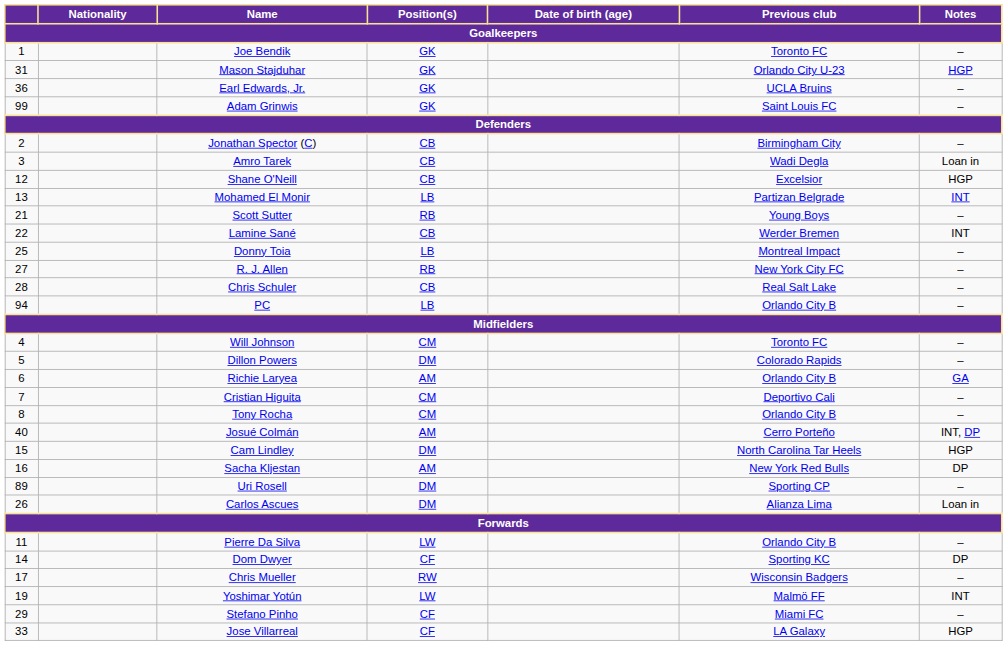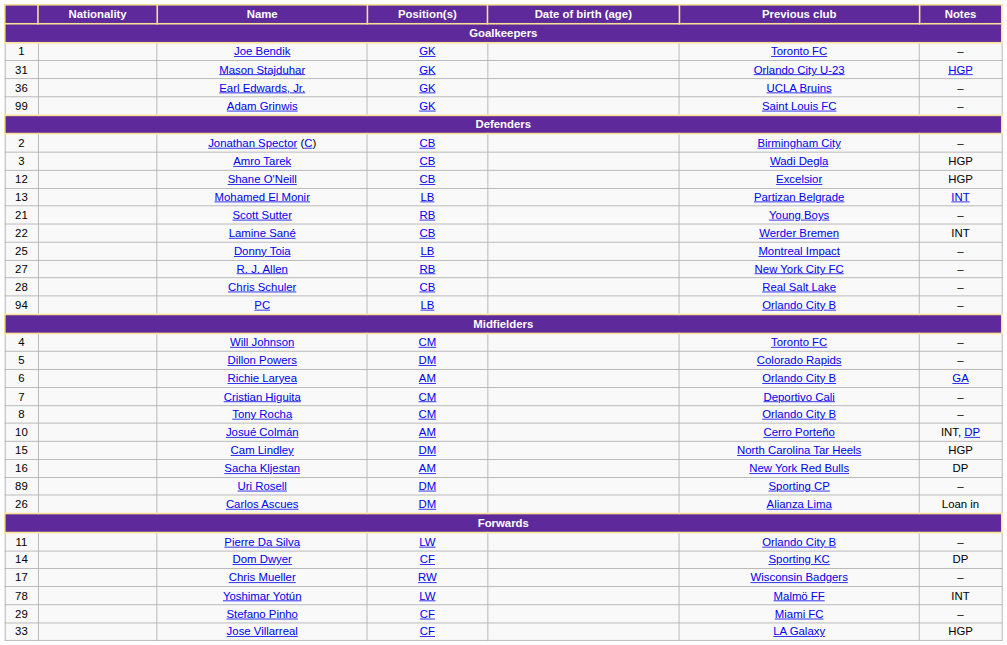 <table class="wikitable" style="text-align:center; font-size:90%; width:100%;">
 <tr>
 <th style="background:#5E299A; color:white; border:2px solid #F8E196; text-align:center;"></th>
 <th style="background:#5E299A; color:white; border:2px solid #F8E196; text-align:center;">Nationality</th>
 <th style="background:#5E299A; color:white; border:2px solid #F8E196; text-align:center;">Name</th>
 <th style="background:#5E299A; color:white; border:2px solid #F8E196; text-align:center;">Position(s)</th>
 <th style="background:#5E299A; color:white; border:2px solid #F8E196; text-align:center;">Date of birth (age)</th>
 <th style="background:#5E299A; color:white; border:2px solid #F8E196; text-align:center;">Previous club</th>
 <th style="background:#5E299A; color:white; border:2px solid #F8E196; text-align:center;">Notes</th>
 </tr>
 <tr>
 <th colspan="7" style="text-align:center; background:#5E299A; color:white; border:2px solid #F8E196;">Goalkeepers</th>
 </tr>
 <tr>
 <td>1</td>
 <td></td>
 <td><a href='#'>Joe Bendik</a></td>
 <td><a href='#'>GK</a></td>
 <td></td>
 <td> <a href='#'>Toronto FC</a></td>
 <td>–</td>
 </tr>
 <tr>
 <td>31</td>
 <td></td>
 <td><a href='#'>Mason Stajduhar</a></td>
 <td><a href='#'>GK</a></td>
 <td></td>
 <td> <a href='#'>Orlando City U-23</a></td>
 <td><a href='#'>HGP</a></td>
 </tr>
 <tr>
 <td>36</td>
 <td></td>
 <td><a href='#'>Earl Edwards, Jr.</a></td>
 <td><a href='#'>GK</a></td>
 <td></td>
 <td> <a href='#'>UCLA Bruins</a></td>
 <td>–</td>
 </tr>
 <tr>
 <td>99</td>
 <td></td>
 <td><a href='#'>Adam Grinwis</a></td>
 <td><a href='#'>GK</a></td>
 <td></td>
 <td> <a href='#'>Saint Louis FC</a></td>
 <td>–</td>
 </tr>
 <tr>
 <th colspan="7" style="text-align:center; background:#5E299A; color:white; border:2px solid #F8E196;">Defenders</th>
 </tr>
 <tr>
 <td>2</td>
 <td></td>
 <td><a href='#'>Jonathan Spector</a> (<a href='#'>C</a>)</td>
 <td><a href='#'>CB</a></td>
 <td></td>
 <td> <a href='#'>Birmingham City</a></td>
 <td>–</td>
 </tr>
 <tr>
 <td>3</td>
 <td></td>
 <td><a href='#'>Amro Tarek</a></td>
 <td><a href='#'>CB</a></td>
 <td></td>
 <td> <a href='#'>Wadi Degla</a></td>
-<td>Loan in</td>
+<td>HGP</td>
 </tr>
 <tr>
 <td>12</td>
 <td></td>
 <td><a href='#'>Shane O'Neill</a></td>
 <td><a href='#'>CB</a></td>
 <td></td>
 <td> <a href='#'>Excelsior</a></td>
 <td>HGP</td>
 </tr>
 <tr>
 <td>13</td>
 <td></td>
 <td><a href='#'>Mohamed El Monir</a></td>
 <td><a href='#'>LB</a></td>
 <td></td>
 <td> <a href='#'>Partizan Belgrade</a></td>
 <td><a href='#'>INT</a></td>
 </tr>
 <tr>
 <td>21</td>
 <td></td>
 <td><a href='#'>Scott Sutter</a></td>
 <td><a href='#'>RB</a></td>
 <td></td>
 <td> <a href='#'>Young Boys</a></td>
 <td>–</td>
 </tr>
 <tr>
 <td>22</td>
 <td></td>
 <td><a href='#'>Lamine Sané</a></td>
 <td><a href='#'>CB</a></td>
 <td></td>
 <td> <a href='#'>Werder Bremen</a></td>
 <td>INT</td>
 </tr>
 <tr>
 <td>25</td>
 <td></td>
 <td><a href='#'>Donny Toia</a></td>
 <td><a href='#'>LB</a></td>
 <td></td>
 <td> <a href='#'>Montreal Impact</a></td>
 <td>–</td>
 </tr>
 <tr>
 <td>27</td>
 <td></td>
 <td><a href='#'>R. J. Allen</a></td>
 <td><a href='#'>RB</a></td>
 <td></td>
 <td> <a href='#'>New York City FC</a></td>
 <td>–</td>
 </tr>
 <tr>
 <td>28</td>
 <td></td>
 <td><a href='#'>Chris Schuler</a></td>
 <td><a href='#'>CB</a></td>
 <td></td>
 <td> <a href='#'>Real Salt Lake</a></td>
 <td>–</td>
 </tr>
 <tr>
 <td>94</td>
 <td></td>
 <td><a href='#'>PC</a></td>
 <td><a href='#'>LB</a></td>
 <td></td>
 <td> <a href='#'>Orlando City B</a></td>
 <td>–</td>
 </tr>
 <tr>
 <th colspan="7" style="text-align:center; background:#5E299A; color:white; border:2px solid #F8E196;">Midfielders</th>
 </tr>
 <tr>
 <td>4</td>
 <td></td>
 <td><a href='#'>Will Johnson</a></td>
 <td><a href='#'>CM</a></td>
 <td></td>
 <td> <a href='#'>Toronto FC</a></td>
 <td>–</td>
 </tr>
 <tr>
 <td>5</td>
 <td></td>
 <td><a href='#'>Dillon Powers</a></td>
 <td><a href='#'>DM</a></td>
 <td></td>
 <td> <a href='#'>Colorado Rapids</a></td>
 <td>–</td>
 </tr>
 <tr>
 <td>6</td>
 <td></td>
 <td><a href='#'>Richie Laryea</a></td>
 <td><a href='#'>AM</a></td>
 <td></td>
 <td> <a href='#'>Orlando City B</a></td>
 <td><a href='#'>GA</a></td>
 </tr>
 <tr>
 <td>7</td>
 <td></td>
 <td><a href='#'>Cristian Higuita</a></td>
 <td><a href='#'>CM</a></td>
 <td></td>
 <td> <a href='#'>Deportivo Cali</a></td>
 <td>–</td>
 </tr>
 <tr>
 <td>8</td>
 <td></td>
 <td><a href='#'>Tony Rocha</a></td>
 <td><a href='#'>CM</a></td>
 <td></td>
 <td> <a href='#'>Orlando City B</a></td>
 <td>–</td>
 </tr>
 <tr>
-<td>40</td>
+<td>10</td>
 <td></td>
 <td><a href='#'>Josué Colmán</a></td>
 <td><a href='#'>AM</a></td>
 <td></td>
 <td> <a href='#'>Cerro Porteño</a></td>
 <td>INT, <a href='#'>DP</a></td>
 </tr>
 <tr>
 <td>15</td>
 <td></td>
 <td><a href='#'>Cam Lindley</a></td>
 <td><a href='#'>DM</a></td>
 <td></td>
 <td> <a href='#'>North Carolina Tar Heels</a></td>
 <td>HGP</td>
 </tr>
 <tr>
 <td>16</td>
 <td></td>
 <td><a href='#'>Sacha Kljestan</a></td>
 <td><a href='#'>AM</a></td>
 <td></td>
 <td> <a href='#'>New York Red Bulls</a></td>
 <td>DP</td>
 </tr>
 <tr>
 <td>89</td>
 <td></td>
 <td><a href='#'>Uri Rosell</a></td>
 <td><a href='#'>DM</a></td>
 <td></td>
 <td> <a href='#'>Sporting CP</a></td>
 <td>–</td>
 </tr>
 <tr>
 <td>26</td>
 <td></td>
 <td><a href='#'>Carlos Ascues</a></td>
 <td><a href='#'>DM</a></td>
 <td></td>
 <td> <a href='#'>Alianza Lima</a></td>
 <td>Loan in</td>
 </tr>
 <tr>
 <th colspan="7" style="text-align:center; background:#5E299A; color:white; border:2px solid #F8E196;">Forwards</th>
 </tr>
 <tr>
 <td>11</td>
 <td></td>
 <td><a href='#'>Pierre Da Silva</a></td>
 <td><a href='#'>LW</a></td>
 <td></td>
 <td> <a href='#'>Orlando City B</a></td>
 <td>–</td>
 </tr>
 <tr>
 <td>14</td>
 <td></td>
 <td><a href='#'>Dom Dwyer</a></td>
 <td><a href='#'>CF</a></td>
 <td></td>
 <td> <a href='#'>Sporting KC</a></td>
 <td>DP</td>
 </tr>
 <tr>
 <td>17</td>
 <td></td>
 <td><a href='#'>Chris Mueller</a></td>
 <td><a href='#'>RW</a></td>
 <td></td>
 <td> <a href='#'>Wisconsin Badgers</a></td>
 <td>–</td>
 </tr>
 <tr>
-<td>19</td>
+<td>78</td>
 <td></td>
 <td><a href='#'>Yoshimar Yotún</a></td>
 <td><a href='#'>LW</a></td>
 <td></td>
 <td> <a href='#'>Malmö FF</a></td>
 <td>INT</td>
 </tr>
 <tr>
 <td>29</td>
 <td></td>
 <td><a href='#'>Stefano Pinho</a></td>
 <td><a href='#'>CF</a></td>
 <td></td>
 <td> <a href='#'>Miami FC</a></td>
 <td>–</td>
 </tr>
 <tr>
 <td>33</td>
 <td></td>
 <td><a href='#'>Jose Villarreal</a></td>
 <td><a href='#'>CF</a></td>
 <td></td>
 <td> <a href='#'>LA Galaxy</a></td>
 <td>HGP</td>
 </tr>
 </table>
